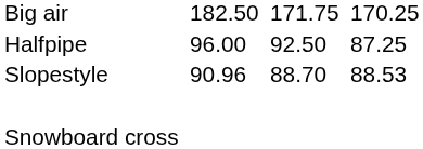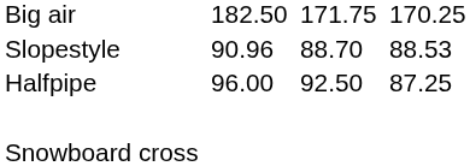 <table>
 <tr>
 <td>Big air<br></td>
 <td></td>
 <td>182.50</td>
 <td></td>
 <td>171.75</td>
 <td></td>
 <td>170.25</td>
 </tr>
 <tr>
+<td>Slopestyle<br></td>
+<td></td>
+<td>90.96</td>
+<td></td>
+<td>88.70</td>
+<td></td>
+<td>88.53</td>
+</tr>
+<tr>
 <td>Halfpipe<br></td>
 <td></td>
 <td>96.00</td>
 <td></td>
 <td>92.50</td>
 <td></td>
 <td>87.25</td>
-</tr>
-<tr>
-<td>Slopestyle<br></td>
-<td></td>
-<td>90.96</td>
-<td></td>
-<td>88.70</td>
-<td></td>
-<td>88.53</td>
 </tr>
 <tr>
 <td><br></td>
 <td colspan="2"></td>
 <td colspan="2"></td>
 <td colspan="2"></td>
 </tr>
 <tr>
 <td>Snowboard cross<br></td>
 <td colspan="2"></td>
 <td colspan="2"></td>
 <td colspan="2"></td>
 </tr>
 </table>
